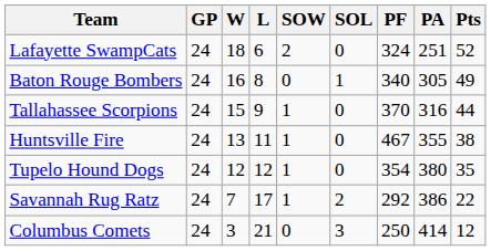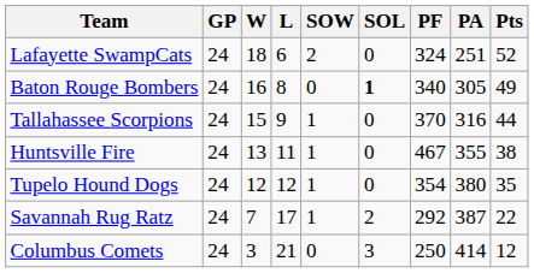 <table class="wikitable">
 <tr>
 <th>Team</th>
 <th>GP</th>
 <th>W</th>
 <th>L</th>
 <th>SOW</th>
 <th>SOL</th>
 <th>PF</th>
 <th>PA</th>
 <th>Pts</th>
 </tr>
 <tr>
 <td><a href='#'>Lafayette SwampCats</a></td>
 <td>24</td>
 <td>18</td>
 <td>6</td>
 <td>2</td>
 <td>0</td>
 <td>324</td>
 <td>251</td>
 <td>52</td>
 </tr>
 <tr>
 <td><a href='#'>Baton Rouge Bombers</a></td>
 <td>24</td>
 <td>16</td>
 <td>8</td>
 <td>0</td>
-<td>1</td>
+<td><strong>1</strong></td>
 <td>340</td>
 <td>305</td>
 <td>49</td>
 </tr>
 <tr>
 <td><a href='#'>Tallahassee Scorpions</a></td>
 <td>24</td>
 <td>15</td>
 <td>9</td>
 <td>1</td>
 <td>0</td>
 <td>370</td>
 <td>316</td>
 <td>44</td>
 </tr>
 <tr>
 <td><a href='#'>Huntsville Fire</a></td>
 <td>24</td>
 <td>13</td>
 <td>11</td>
 <td>1</td>
 <td>0</td>
 <td>467</td>
 <td>355</td>
 <td>38</td>
 </tr>
 <tr>
 <td><a href='#'>Tupelo Hound Dogs</a></td>
 <td>24</td>
 <td>12</td>
 <td>12</td>
 <td>1</td>
 <td>0</td>
 <td>354</td>
 <td>380</td>
 <td>35</td>
 </tr>
 <tr>
 <td><a href='#'>Savannah Rug Ratz</a></td>
 <td>24</td>
 <td>7</td>
 <td>17</td>
 <td>1</td>
 <td>2</td>
 <td>292</td>
-<td>386</td>
+<td>387</td>
 <td>22</td>
 </tr>
 <tr>
 <td><a href='#'>Columbus Comets</a></td>
 <td>24</td>
 <td>3</td>
 <td>21</td>
 <td>0</td>
 <td>3</td>
 <td>250</td>
 <td>414</td>
 <td>12</td>
 </tr>
 </table>
